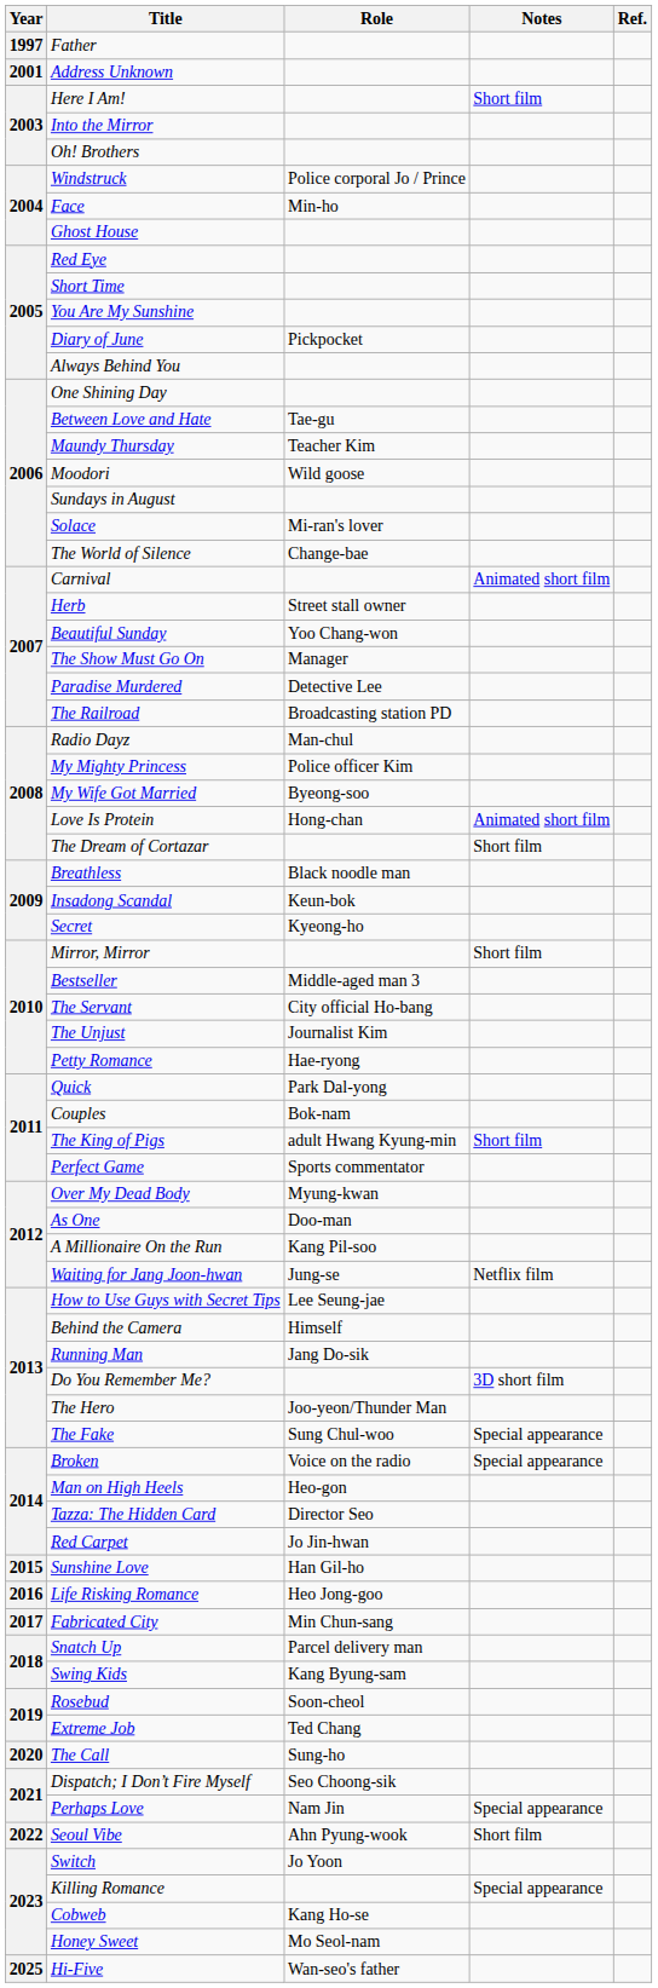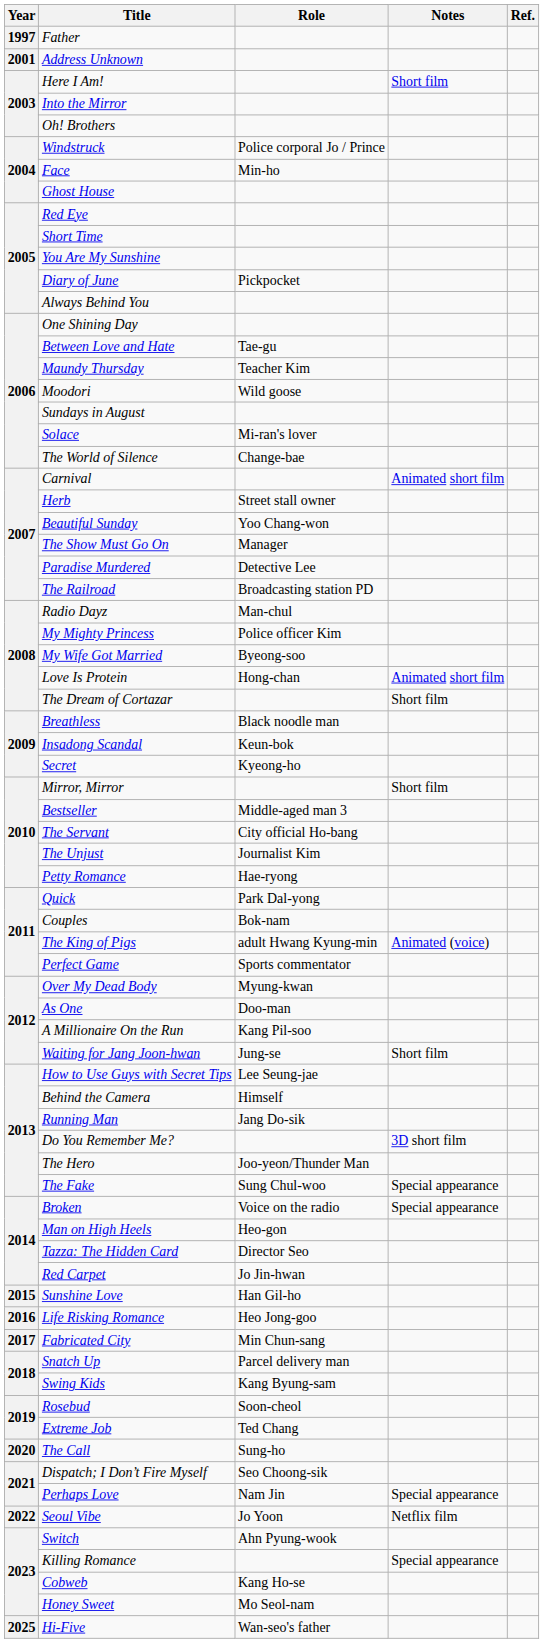 <table class="wikitable sortable plainrowheaders">
 <tr>
 <th scope="col">Year</th>
 <th scope="col">Title</th>
 <th scope="col">Role</th>
 <th scope="col" class="unsortable">Notes</th>
 <th scope="col" class="unsortable">Ref.</th>
 </tr>
 <tr>
 <th scope="row">1997</th>
 <td><em>Father</em></td>
 <td></td>
 <td></td>
 <td></td>
 </tr>
 <tr>
 <th scope="row">2001</th>
 <td><em><a href='#'>Address Unknown</a></em></td>
 <td></td>
 <td></td>
 <td></td>
 </tr>
 <tr>
 <th scope="row" rowspan="3">2003</th>
 <td><em>Here I Am!</em></td>
 <td></td>
 <td><a href='#'>Short film</a></td>
 <td></td>
 </tr>
 <tr>
 <td><em><a href='#'>Into the Mirror</a></em></td>
 <td></td>
 <td></td>
 <td></td>
 </tr>
 <tr>
 <td><em>Oh! Brothers</em></td>
 <td></td>
 <td></td>
 <td></td>
 </tr>
 <tr>
 <th scope="row" rowspan="3">2004</th>
 <td><em><a href='#'>Windstruck</a></em></td>
 <td>Police corporal Jo / Prince</td>
 <td></td>
 <td></td>
 </tr>
 <tr>
 <td><em><a href='#'>Face</a></em></td>
 <td>Min-ho</td>
 <td></td>
 <td></td>
 </tr>
 <tr>
 <td><em><a href='#'>Ghost House</a></em></td>
 <td></td>
 <td></td>
 <td></td>
 </tr>
 <tr>
 <th scope="row" rowspan="5">2005</th>
 <td><em><a href='#'>Red Eye</a></em></td>
 <td></td>
 <td></td>
 <td></td>
 </tr>
 <tr>
 <td><em><a href='#'>Short Time</a></em></td>
 <td></td>
 <td></td>
 <td></td>
 </tr>
 <tr>
 <td><em><a href='#'>You Are My Sunshine</a></em></td>
 <td></td>
 <td></td>
 <td></td>
 </tr>
 <tr>
 <td><em><a href='#'>Diary of June</a></em></td>
 <td>Pickpocket</td>
 <td></td>
 <td></td>
 </tr>
 <tr>
 <td><em>Always Behind You</em></td>
 <td></td>
 <td></td>
 <td></td>
 </tr>
 <tr>
 <th scope="row" rowspan="7">2006</th>
 <td><em>One Shining Day</em></td>
 <td></td>
 <td></td>
 <td></td>
 </tr>
 <tr>
 <td><em><a href='#'>Between Love and Hate</a></em></td>
 <td>Tae-gu</td>
 <td></td>
 <td></td>
 </tr>
 <tr>
 <td><em><a href='#'>Maundy Thursday</a></em></td>
 <td>Teacher Kim</td>
 <td></td>
 <td></td>
 </tr>
 <tr>
 <td><em>Moodori</em></td>
 <td>Wild goose</td>
 <td></td>
 <td></td>
 </tr>
 <tr>
 <td><em>Sundays in August</em></td>
 <td></td>
 <td></td>
 <td></td>
 </tr>
 <tr>
 <td><em><a href='#'>Solace</a></em></td>
 <td>Mi-ran's lover</td>
 <td></td>
 <td></td>
 </tr>
 <tr>
 <td><em>The World of Silence</em></td>
 <td>Change-bae</td>
 <td></td>
 <td></td>
 </tr>
 <tr>
 <th scope="row" rowspan="6">2007</th>
 <td><em>Carnival</em></td>
 <td></td>
 <td><a href='#'>Animated</a> <a href='#'>short film</a></td>
 <td></td>
 </tr>
 <tr>
 <td><em><a href='#'>Herb</a></em></td>
 <td>Street stall owner</td>
 <td></td>
 <td></td>
 </tr>
 <tr>
 <td><em><a href='#'>Beautiful Sunday</a></em></td>
 <td>Yoo Chang-won</td>
 <td></td>
 <td></td>
 </tr>
 <tr>
 <td><em><a href='#'>The Show Must Go On</a></em></td>
 <td>Manager</td>
 <td></td>
 <td></td>
 </tr>
 <tr>
 <td><em><a href='#'>Paradise Murdered</a></em></td>
 <td>Detective Lee</td>
 <td></td>
 <td></td>
 </tr>
 <tr>
 <td><em><a href='#'>The Railroad</a></em></td>
 <td>Broadcasting station PD</td>
 <td></td>
 <td></td>
 </tr>
 <tr>
 <th scope="row" rowspan="5">2008</th>
 <td><em>Radio Dayz</em></td>
 <td>Man-chul</td>
 <td></td>
 <td></td>
 </tr>
 <tr>
 <td><em><a href='#'>My Mighty Princess</a></em></td>
 <td>Police officer Kim</td>
 <td></td>
 <td></td>
 </tr>
 <tr>
 <td><em><a href='#'>My Wife Got Married</a></em></td>
 <td>Byeong-soo</td>
 <td></td>
 <td></td>
 </tr>
 <tr>
 <td><em>Love Is Protein</em></td>
 <td>Hong-chan</td>
 <td><a href='#'>Animated</a> <a href='#'>short film</a></td>
 <td align="center"></td>
 </tr>
 <tr>
 <td><em>The Dream of Cortazar</em></td>
 <td></td>
 <td>Short film</td>
 <td></td>
 </tr>
 <tr>
 <th scope="row" rowspan="3">2009</th>
 <td><em><a href='#'>Breathless</a></em></td>
 <td>Black noodle man</td>
 <td></td>
 <td></td>
 </tr>
 <tr>
 <td><em><a href='#'>Insadong Scandal</a></em></td>
 <td>Keun-bok</td>
 <td></td>
 <td></td>
 </tr>
 <tr>
 <td><em><a href='#'>Secret</a></em></td>
 <td>Kyeong-ho</td>
 <td></td>
 <td></td>
 </tr>
 <tr>
 <th scope="row" rowspan="5">2010</th>
 <td><em>Mirror, Mirror</em></td>
 <td></td>
 <td>Short film</td>
 <td></td>
 </tr>
 <tr>
 <td><em><a href='#'>Bestseller</a></em></td>
 <td>Middle-aged man 3</td>
 <td></td>
 <td></td>
 </tr>
 <tr>
 <td><em><a href='#'>The Servant</a></em></td>
 <td>City official Ho-bang</td>
 <td></td>
 <td></td>
 </tr>
 <tr>
 <td><em><a href='#'>The Unjust</a></em></td>
 <td>Journalist Kim</td>
 <td></td>
 <td></td>
 </tr>
 <tr>
 <td><em><a href='#'>Petty Romance</a></em></td>
 <td>Hae-ryong</td>
 <td></td>
 <td></td>
 </tr>
 <tr>
 <th scope="row" rowspan="4">2011</th>
 <td><em><a href='#'>Quick</a></em></td>
 <td>Park Dal-yong</td>
 <td></td>
 <td></td>
 </tr>
 <tr>
 <td><em>Couples</em></td>
 <td>Bok-nam</td>
 <td></td>
 <td></td>
 </tr>
 <tr>
 <td><em><a href='#'>The King of Pigs</a></em></td>
 <td>adult Hwang Kyung-min</td>
-<td><a href='#'>Short film</a></td>
+<td><a href='#'>Animated</a> (<a href='#'>voice</a>)</td>
 <td></td>
 </tr>
 <tr>
 <td><em><a href='#'>Perfect Game</a></em></td>
 <td>Sports commentator</td>
 <td></td>
 <td></td>
 </tr>
 <tr>
 <th scope="row" rowspan="4">2012</th>
 <td><em><a href='#'>Over My Dead Body</a></em></td>
 <td>Myung-kwan</td>
 <td></td>
 <td></td>
 </tr>
 <tr>
 <td><em><a href='#'>As One</a></em></td>
 <td>Doo-man</td>
 <td></td>
 <td></td>
 </tr>
 <tr>
 <td><em>A Millionaire On the Run</em></td>
 <td>Kang Pil-soo</td>
 <td></td>
 <td align="center"></td>
 </tr>
 <tr>
 <td><em><a href='#'>Waiting for Jang Joon-hwan</a></em></td>
 <td>Jung-se</td>
-<td>Netflix film</td>
+<td>Short film</td>
 <td></td>
 </tr>
 <tr>
 <th scope="row" rowspan="6">2013</th>
 <td><em><a href='#'>How to Use Guys with Secret Tips</a></em></td>
 <td>Lee Seung-jae</td>
 <td></td>
 <td></td>
 </tr>
 <tr>
 <td><em>Behind the Camera</em></td>
 <td>Himself</td>
 <td></td>
 <td></td>
 </tr>
 <tr>
 <td><em><a href='#'>Running Man</a></em></td>
 <td>Jang Do-sik</td>
 <td></td>
 <td></td>
 </tr>
 <tr>
 <td><em>Do You Remember Me?</em></td>
 <td></td>
 <td><a href='#'>3D</a> short film</td>
 <td></td>
 </tr>
 <tr>
 <td><em>The Hero</em></td>
 <td>Joo-yeon/Thunder Man</td>
 <td></td>
 <td></td>
 </tr>
 <tr>
 <td><em><a href='#'>The Fake</a></em></td>
 <td>Sung Chul-woo</td>
 <td>Special appearance</td>
 <td></td>
 </tr>
 <tr>
 <th scope="row" rowspan="4">2014</th>
 <td><em><a href='#'>Broken</a></em></td>
 <td>Voice on the radio</td>
 <td>Special appearance</td>
 <td></td>
 </tr>
 <tr>
 <td><em><a href='#'>Man on High Heels</a></em></td>
 <td>Heo-gon</td>
 <td></td>
 <td></td>
 </tr>
 <tr>
 <td><em><a href='#'>Tazza: The Hidden Card</a></em></td>
 <td>Director Seo</td>
 <td></td>
 <td></td>
 </tr>
 <tr>
 <td><em><a href='#'>Red Carpet</a></em></td>
 <td>Jo Jin-hwan</td>
 <td></td>
 <td align="center"></td>
 </tr>
 <tr>
 <th scope="row">2015</th>
 <td><em><a href='#'>Sunshine Love</a></em></td>
 <td>Han Gil-ho</td>
 <td></td>
 <td></td>
 </tr>
 <tr>
 <th scope="row">2016</th>
 <td><em><a href='#'>Life Risking Romance</a></em></td>
 <td>Heo Jong-goo</td>
 <td></td>
 <td></td>
 </tr>
 <tr>
 <th scope="row">2017</th>
 <td><em><a href='#'>Fabricated City</a></em></td>
 <td>Min Chun-sang</td>
 <td></td>
 <td></td>
 </tr>
 <tr>
 <th scope="row" rowspan="2">2018</th>
 <td><em><a href='#'>Snatch Up</a></em></td>
 <td>Parcel delivery man</td>
 <td></td>
 <td></td>
 </tr>
 <tr>
 <td><em><a href='#'>Swing Kids</a></em></td>
 <td>Kang Byung-sam</td>
 <td></td>
 <td></td>
 </tr>
 <tr>
 <th scope="row" rowspan="2">2019</th>
 <td><em><a href='#'>Rosebud</a></em></td>
 <td>Soon-cheol</td>
 <td></td>
 <td></td>
 </tr>
 <tr>
 <td><em><a href='#'>Extreme Job</a></em></td>
 <td>Ted Chang</td>
 <td></td>
 <td></td>
 </tr>
 <tr>
 <th scope="row">2020</th>
 <td><em><a href='#'>The Call</a></em></td>
 <td>Sung-ho</td>
 <td></td>
 <td></td>
 </tr>
 <tr>
 <th scope="row" rowspan="2">2021</th>
 <td><em>Dispatch; I Don’t Fire Myself</em></td>
 <td>Seo Choong-sik</td>
 <td></td>
 <td align="center"></td>
 </tr>
 <tr>
 <td><em><a href='#'>Perhaps Love</a></em></td>
 <td>Nam Jin</td>
 <td>Special appearance</td>
 <td align="center"></td>
 </tr>
 <tr>
 <th scope="row">2022</th>
 <td><em><a href='#'>Seoul Vibe</a></em></td>
-<td>Ahn Pyung-wook</td>
-<td>Short film</td>
+<td>Jo Yoon</td>
+<td>Netflix film</td>
 <td></td>
 </tr>
 <tr>
 <th rowspan="4" scope="row">2023</th>
 <td><em><a href='#'>Switch</a></em></td>
-<td>Jo Yoon</td>
+<td>Ahn Pyung-wook</td>
 <td></td>
 <td align="center"></td>
 </tr>
 <tr>
 <td><em>Killing Romance</em></td>
 <td></td>
 <td>Special appearance</td>
 <td align="center"></td>
 </tr>
 <tr>
 <td><em><a href='#'>Cobweb</a></em></td>
 <td>Kang Ho-se</td>
 <td></td>
 <td style="text-align:center"></td>
 </tr>
 <tr>
 <td><em><a href='#'>Honey Sweet</a></em></td>
 <td>Mo Seol-nam</td>
 <td></td>
 <td style="text-align:center"></td>
 </tr>
 <tr>
 <th scope="row" rowspan="3">2025</th>
 <td><em><a href='#'>Hi-Five</a></em></td>
 <td>Wan-seo's father</td>
 <td></td>
 <td align="center"></td>
 </tr>
 </table>
